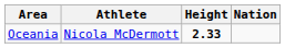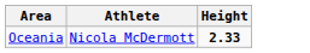 <table class="wikitable">
 <tr>
 <th>Area</th>
 <th>Athlete</th>
 <th>Height</th>
-<th>Nation</th>
 </tr>
 <tr>
 <td><a href='#'>Oceania</a> </td>
 <td><a href='#'>Nicola McDermott</a></td>
 <td align=center><strong>2.33</strong></td>
-<td></td>
 </tr>
 </table>
